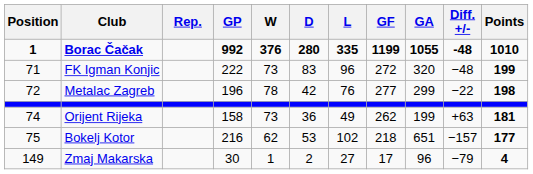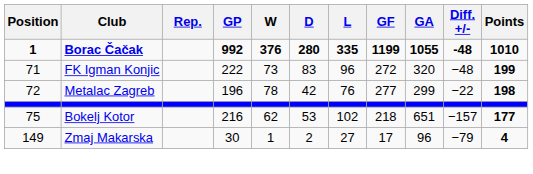 <table class="wikitable" style="text-align:center">
 <tr>
 <th>Position</th>
 <th>Club</th>
 <th width=55><a href='#'>Rep.</a></th>
 <th width=40><a href='#'>GP</a></th>
 <th width=40>W</th>
 <th width=40><a href='#'>D</a></th>
 <th width=40><a href='#'>L</a></th>
 <th width=40><a href='#'>GF</a></th>
 <th width=40><a href='#'>GA</a></th>
 <th width=40><a href='#'>Diff. +/-</a></th>
 <th>Points</th>
 </tr>
 <tr>
 <td><strong>1</strong></td>
 <td style="text-align: left;"><strong><a href='#'>Borac Čačak</a></strong></td>
 <td></td>
 <td><strong>992</strong></td>
 <td><strong>376</strong></td>
 <td><strong>280</strong></td>
 <td><strong>335</strong></td>
 <td><strong>1199</strong></td>
 <td><strong>1055</strong></td>
 <td><strong>-48</strong></td>
 <td><strong>1010</strong></td>
 </tr>
 <tr>
 <td>71</td>
 <td style="text-align: left;"><a href='#'>FK Igman Konjic</a></td>
 <td></td>
 <td>222</td>
 <td>73</td>
 <td>83</td>
 <td>96</td>
 <td>272</td>
 <td>320</td>
 <td>−48</td>
 <td><strong>199</strong></td>
 </tr>
 <tr>
 <td>72</td>
 <td style="text-align: left;"><a href='#'>Metalac Zagreb</a></td>
 <td></td>
 <td>196</td>
 <td>78</td>
 <td>42</td>
 <td>76</td>
 <td>277</td>
 <td>299</td>
 <td>−22</td>
 <td><strong>198</strong></td>
 </tr>
 <tr>
 <td style="text-align:center; background:blue"></td>
 <td style="text-align:center; background:blue"></td>
 <td style="text-align:center; background:blue"></td>
 <td style="text-align:center; background:blue"></td>
 <td style="text-align:center; background:blue"></td>
 <td style="text-align:center; background:blue"></td>
 <td style="text-align:center; background:blue"></td>
 <td style="text-align:center; background:blue"></td>
 <td style="text-align:center; background:blue"></td>
 <td style="text-align:center; background:blue"></td>
 <td style="text-align:center; background:blue"></td>
 </tr>
 <tr>
-<td>74</td>
-<td style="text-align: left;"><a href='#'>Orijent Rijeka</a></td>
-<td></td>
-<td>158</td>
-<td>73</td>
-<td>36</td>
-<td>49</td>
-<td>262</td>
-<td>199</td>
-<td>+63</td>
-<td><strong>181</strong></td>
-</tr>
-<tr>
 <td>75</td>
 <td style="text-align: left;"><a href='#'>Bokelj Kotor</a></td>
 <td></td>
 <td>216</td>
 <td>62</td>
 <td>53</td>
 <td>102</td>
 <td>218</td>
 <td>651</td>
 <td>−157</td>
 <td><strong>177</strong></td>
 </tr>
 <tr>
 <td>149</td>
 <td style="text-align: left;"><a href='#'>Zmaj Makarska</a></td>
 <td></td>
 <td>30</td>
 <td>1</td>
 <td>2</td>
 <td>27</td>
 <td>17</td>
 <td>96</td>
 <td>−79</td>
 <td><strong>4</strong></td>
 </tr>
 </table>
